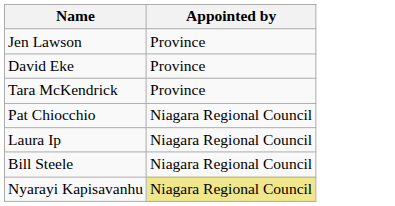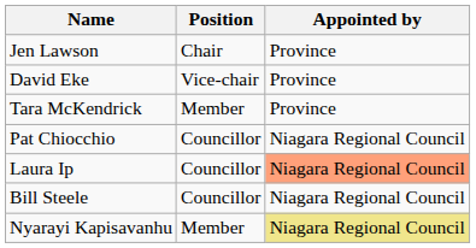 <table class="wikitable sortable">
 <tr>
 <th>Name</th>
+<th>Position</th>
 <th>Appointed by</th>
 </tr>
 <tr>
 <td>Jen Lawson</td>
+<td>Chair</td>
 <td>Province</td>
 </tr>
 <tr>
 <td>David Eke</td>
+<td>Vice-chair</td>
 <td>Province</td>
 </tr>
 <tr>
 <td>Tara McKendrick</td>
+<td>Member</td>
 <td>Province</td>
 </tr>
 <tr>
 <td>Pat Chiocchio</td>
+<td>Councillor</td>
 <td>Niagara Regional Council</td>
 </tr>
 <tr>
 <td>Laura Ip</td>
-<td>Niagara Regional Council</td>
+<td>Councillor</td>
+<td style="background: lightsalmon;">Niagara Regional Council</td>
 </tr>
 <tr>
 <td>Bill Steele</td>
+<td>Councillor</td>
 <td>Niagara Regional Council</td>
 </tr>
 <tr>
 <td>Nyarayi Kapisavanhu</td>
+<td>Member</td>
 <td style="background: khaki;">Niagara Regional Council</td>
 </tr>
 </table>
